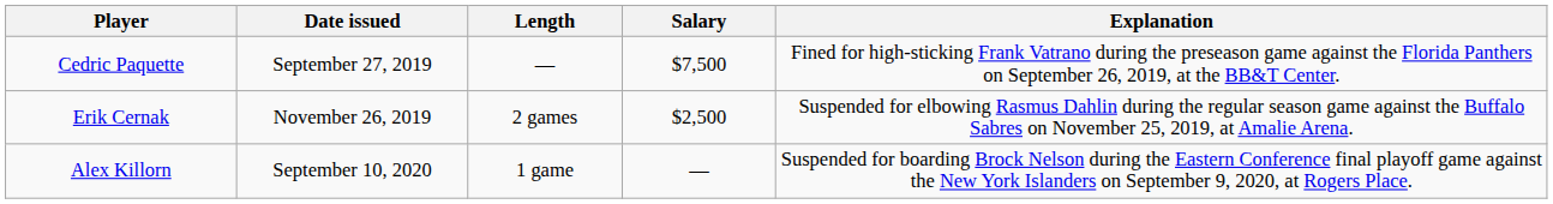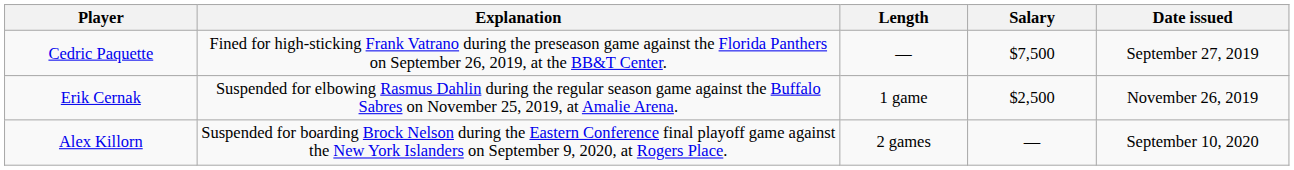 <table class="wikitable" style="text-align:center;">
 <tr>
 <th style="width:15%;">Player</th>
-<th style="width:15%;">Date issued</th>
+<th style="width:50%;">Explanation</th>
 <th style="width:10%;">Length</th>
 <th style="width:10%;">Salary</th>
-<th style="width:50%;">Explanation</th>
+<th style="width:15%;">Date issued</th>
 </tr>
 <tr>
 <td><a href='#'>Cedric Paquette</a></td>
-<td>September 27, 2019</td>
+<td>Fined for high-sticking <a href='#'>Frank Vatrano</a> during the preseason game against the <a href='#'>Florida Panthers</a> on September 26, 2019, at the <a href='#'>BB&T Center</a>.</td>
 <td>—</td>
 <td>$7,500</td>
-<td>Fined for high-sticking <a href='#'>Frank Vatrano</a> during the preseason game against the <a href='#'>Florida Panthers</a> on September 26, 2019, at the <a href='#'>BB&T Center</a>.</td>
+<td>September 27, 2019</td>
 </tr>
 <tr>
 <td><a href='#'>Erik Cernak</a></td>
+<td>Suspended for elbowing <a href='#'>Rasmus Dahlin</a> during the regular season game against the <a href='#'>Buffalo Sabres</a> on November 25, 2019, at <a href='#'>Amalie Arena</a>.</td>
+<td>1 game</td>
+<td>$2,500</td>
 <td>November 26, 2019</td>
-<td>2 games</td>
-<td>$2,500</td>
-<td>Suspended for elbowing <a href='#'>Rasmus Dahlin</a> during the regular season game against the <a href='#'>Buffalo Sabres</a> on November 25, 2019, at <a href='#'>Amalie Arena</a>.</td>
 </tr>
 <tr>
 <td><a href='#'>Alex Killorn</a></td>
+<td>Suspended for boarding <a href='#'>Brock Nelson</a> during the <a href='#'>Eastern Conference</a> final playoff game against the <a href='#'>New York Islanders</a> on September 9, 2020, at <a href='#'>Rogers Place</a>.</td>
+<td>2 games</td>
+<td>—</td>
 <td>September 10, 2020</td>
-<td>1 game</td>
-<td>—</td>
-<td>Suspended for boarding <a href='#'>Brock Nelson</a> during the <a href='#'>Eastern Conference</a> final playoff game against the <a href='#'>New York Islanders</a> on September 9, 2020, at <a href='#'>Rogers Place</a>.</td>
 </tr>
 </table>
